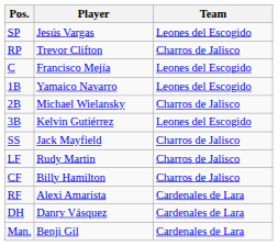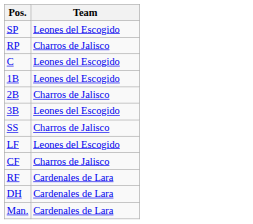 <table class=wikitable>
 <tr>
 <th>Pos.</th>
-<th width=160>Player</th>
 <th width=160>Team</th>
 </tr>
 <tr>
 <td><a href='#'>SP</a></td>
-<td> <a href='#'>Jesús Vargas</a></td>
 <td> <a href='#'>Leones del Escogido</a></td>
 </tr>
 <tr>
 <td><a href='#'>RP</a></td>
-<td> <a href='#'>Trevor Clifton</a></td>
 <td> <a href='#'>Charros de Jalisco</a></td>
 </tr>
 <tr>
 <td><a href='#'>C</a></td>
-<td> <a href='#'>Francisco Mejía</a></td>
 <td> <a href='#'>Leones del Escogido</a></td>
 </tr>
 <tr>
 <td><a href='#'>1B</a></td>
-<td> <a href='#'>Yamaico Navarro</a></td>
 <td> <a href='#'>Leones del Escogido</a></td>
 </tr>
 <tr>
 <td><a href='#'>2B</a></td>
-<td> <a href='#'>Michael Wielansky</a></td>
 <td> <a href='#'>Charros de Jalisco</a></td>
 </tr>
 <tr>
 <td><a href='#'>3B</a></td>
-<td> <a href='#'>Kelvin Gutiérrez</a></td>
 <td> <a href='#'>Leones del Escogido</a></td>
 </tr>
 <tr>
 <td><a href='#'>SS</a></td>
-<td> <a href='#'>Jack Mayfield</a></td>
 <td> <a href='#'>Charros de Jalisco</a></td>
 </tr>
 <tr>
 <td><a href='#'>LF</a></td>
-<td> <a href='#'>Rudy Martin</a></td>
-<td> <a href='#'>Charros de Jalisco</a></td>
+<td> <a href='#'>Leones del Escogido</a></td>
 </tr>
 <tr>
 <td><a href='#'>CF</a></td>
-<td> <a href='#'>Billy Hamilton</a></td>
 <td> <a href='#'>Charros de Jalisco</a></td>
 </tr>
 <tr>
 <td><a href='#'>RF</a></td>
-<td> <a href='#'>Alexi Amarista</a></td>
 <td> <a href='#'>Cardenales de Lara</a></td>
 </tr>
 <tr>
 <td><a href='#'>DH</a></td>
-<td> <a href='#'>Danry Vásquez</a></td>
 <td> <a href='#'>Cardenales de Lara</a></td>
 </tr>
 <tr>
 <td><a href='#'>Man.</a></td>
-<td> <a href='#'>Benji Gil</a></td>
 <td> <a href='#'>Cardenales de Lara</a></td>
 </tr>
 </table>
